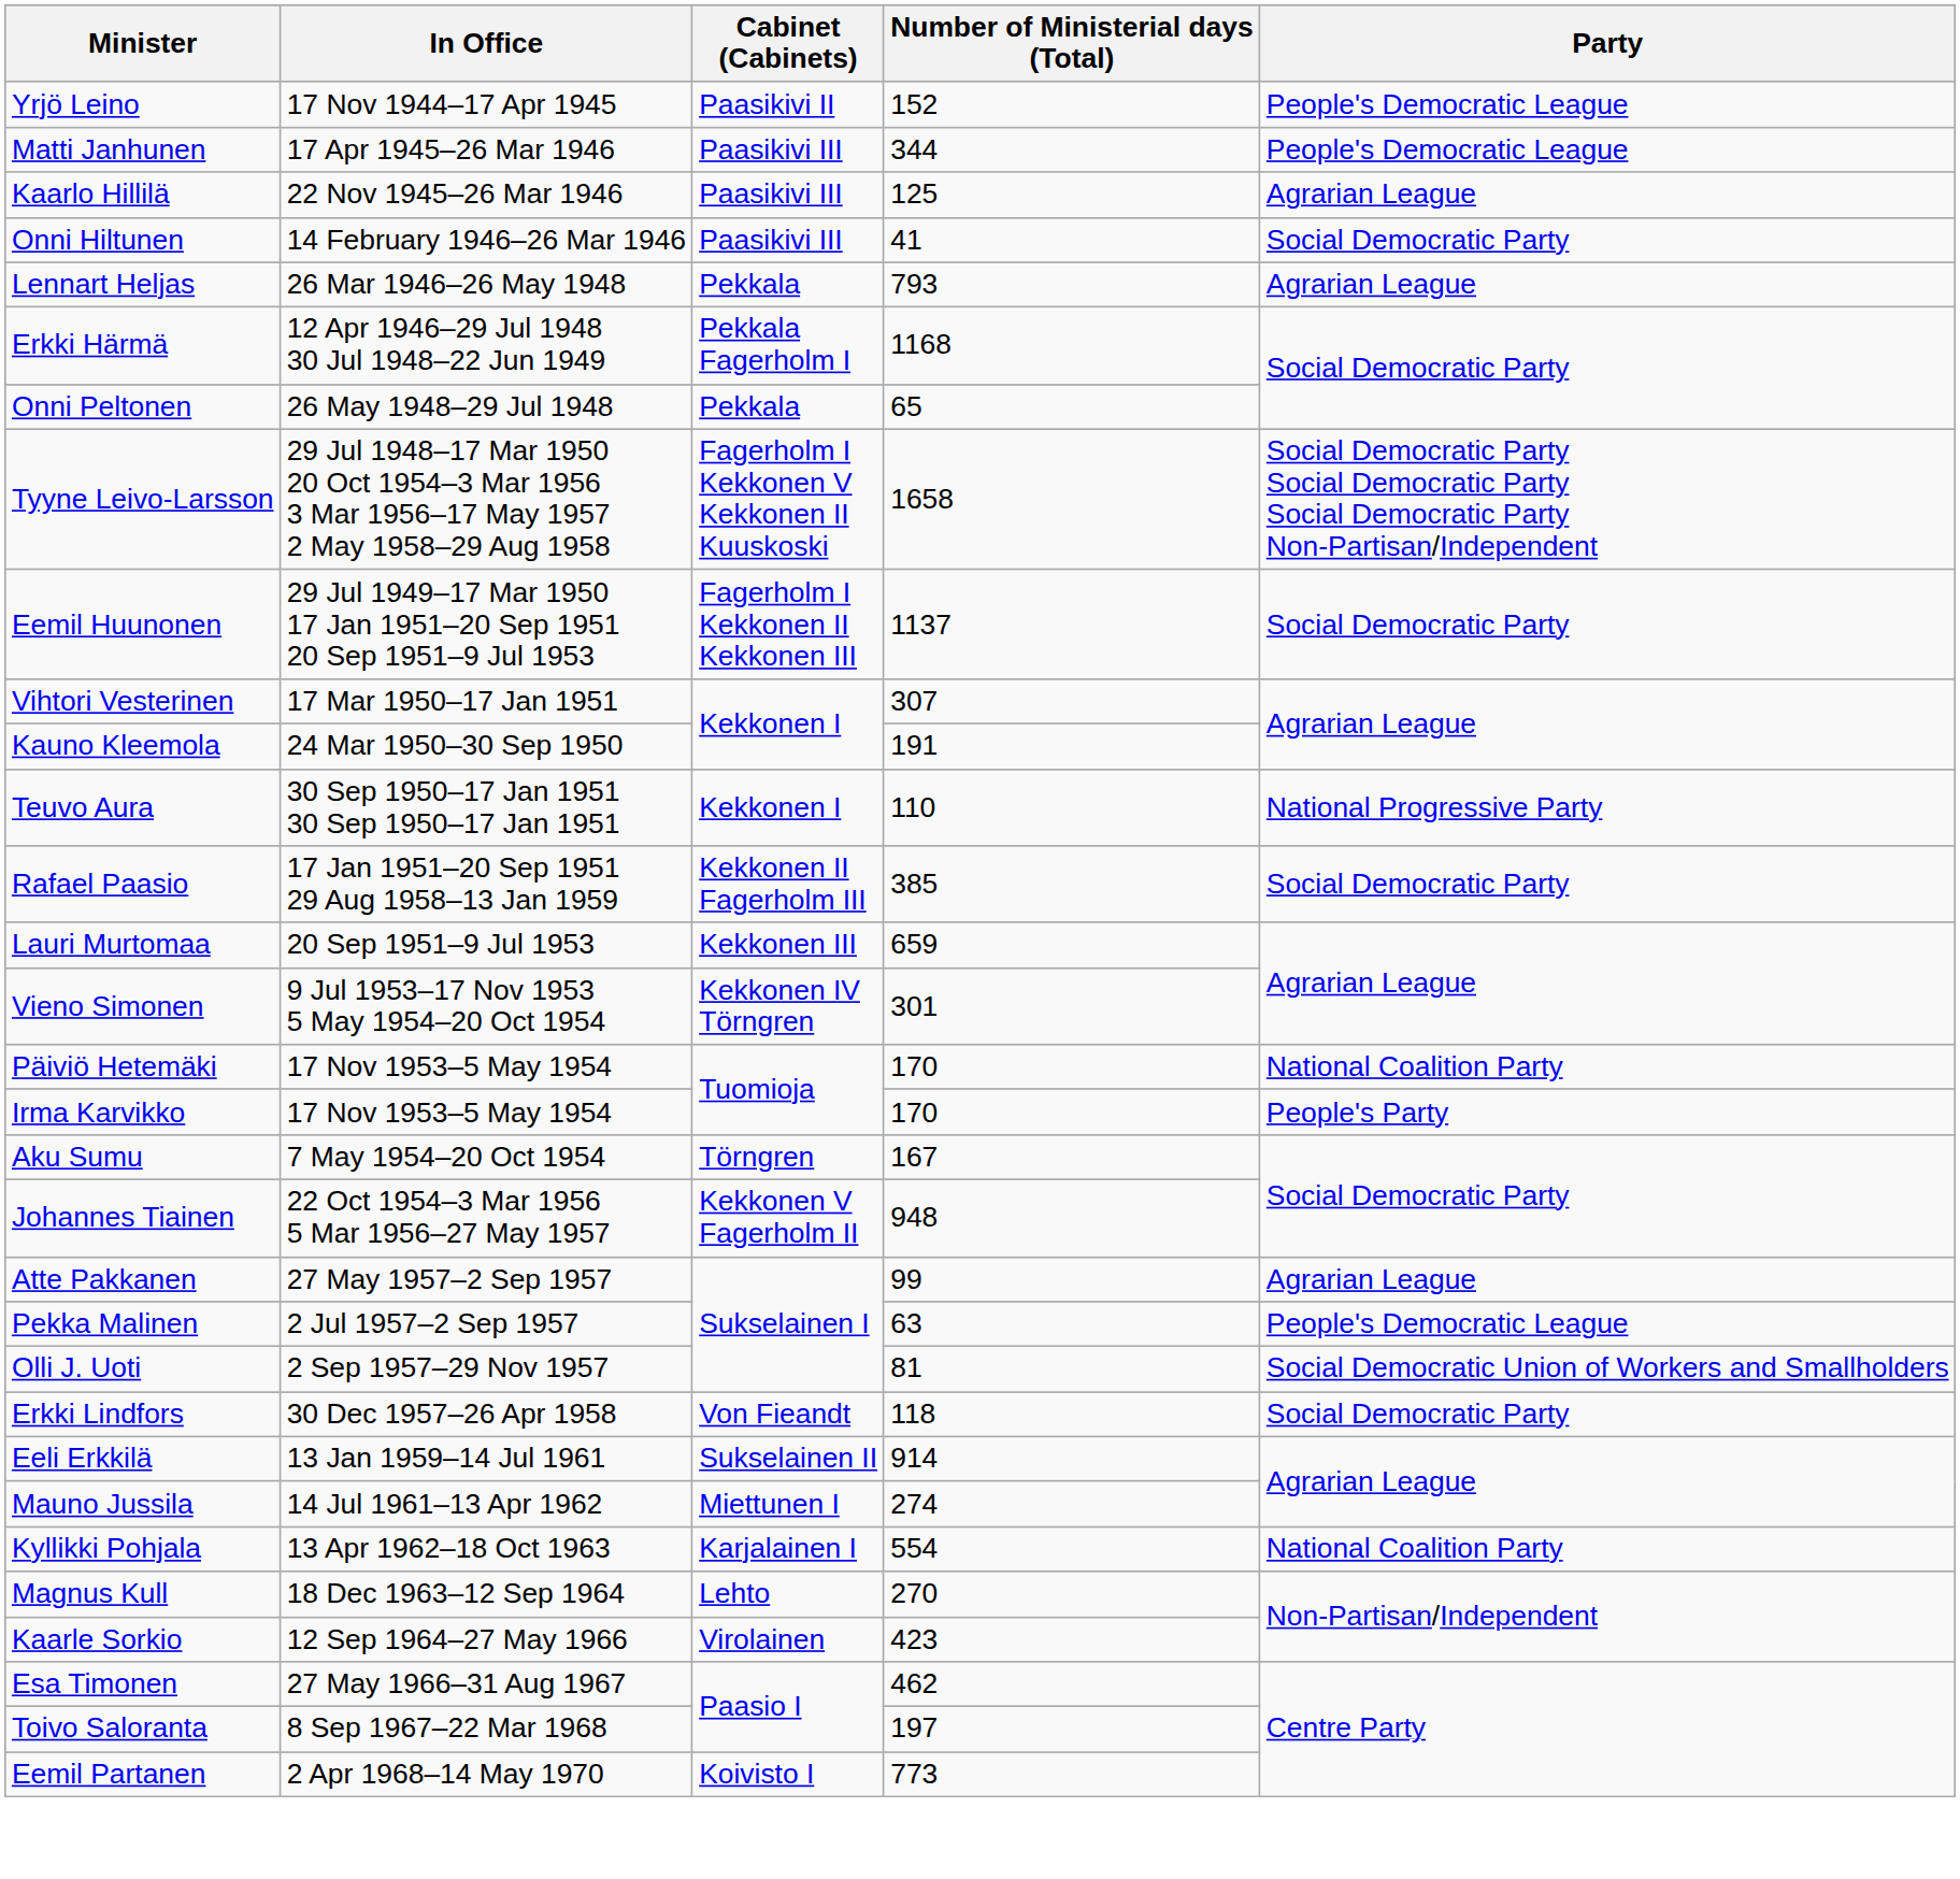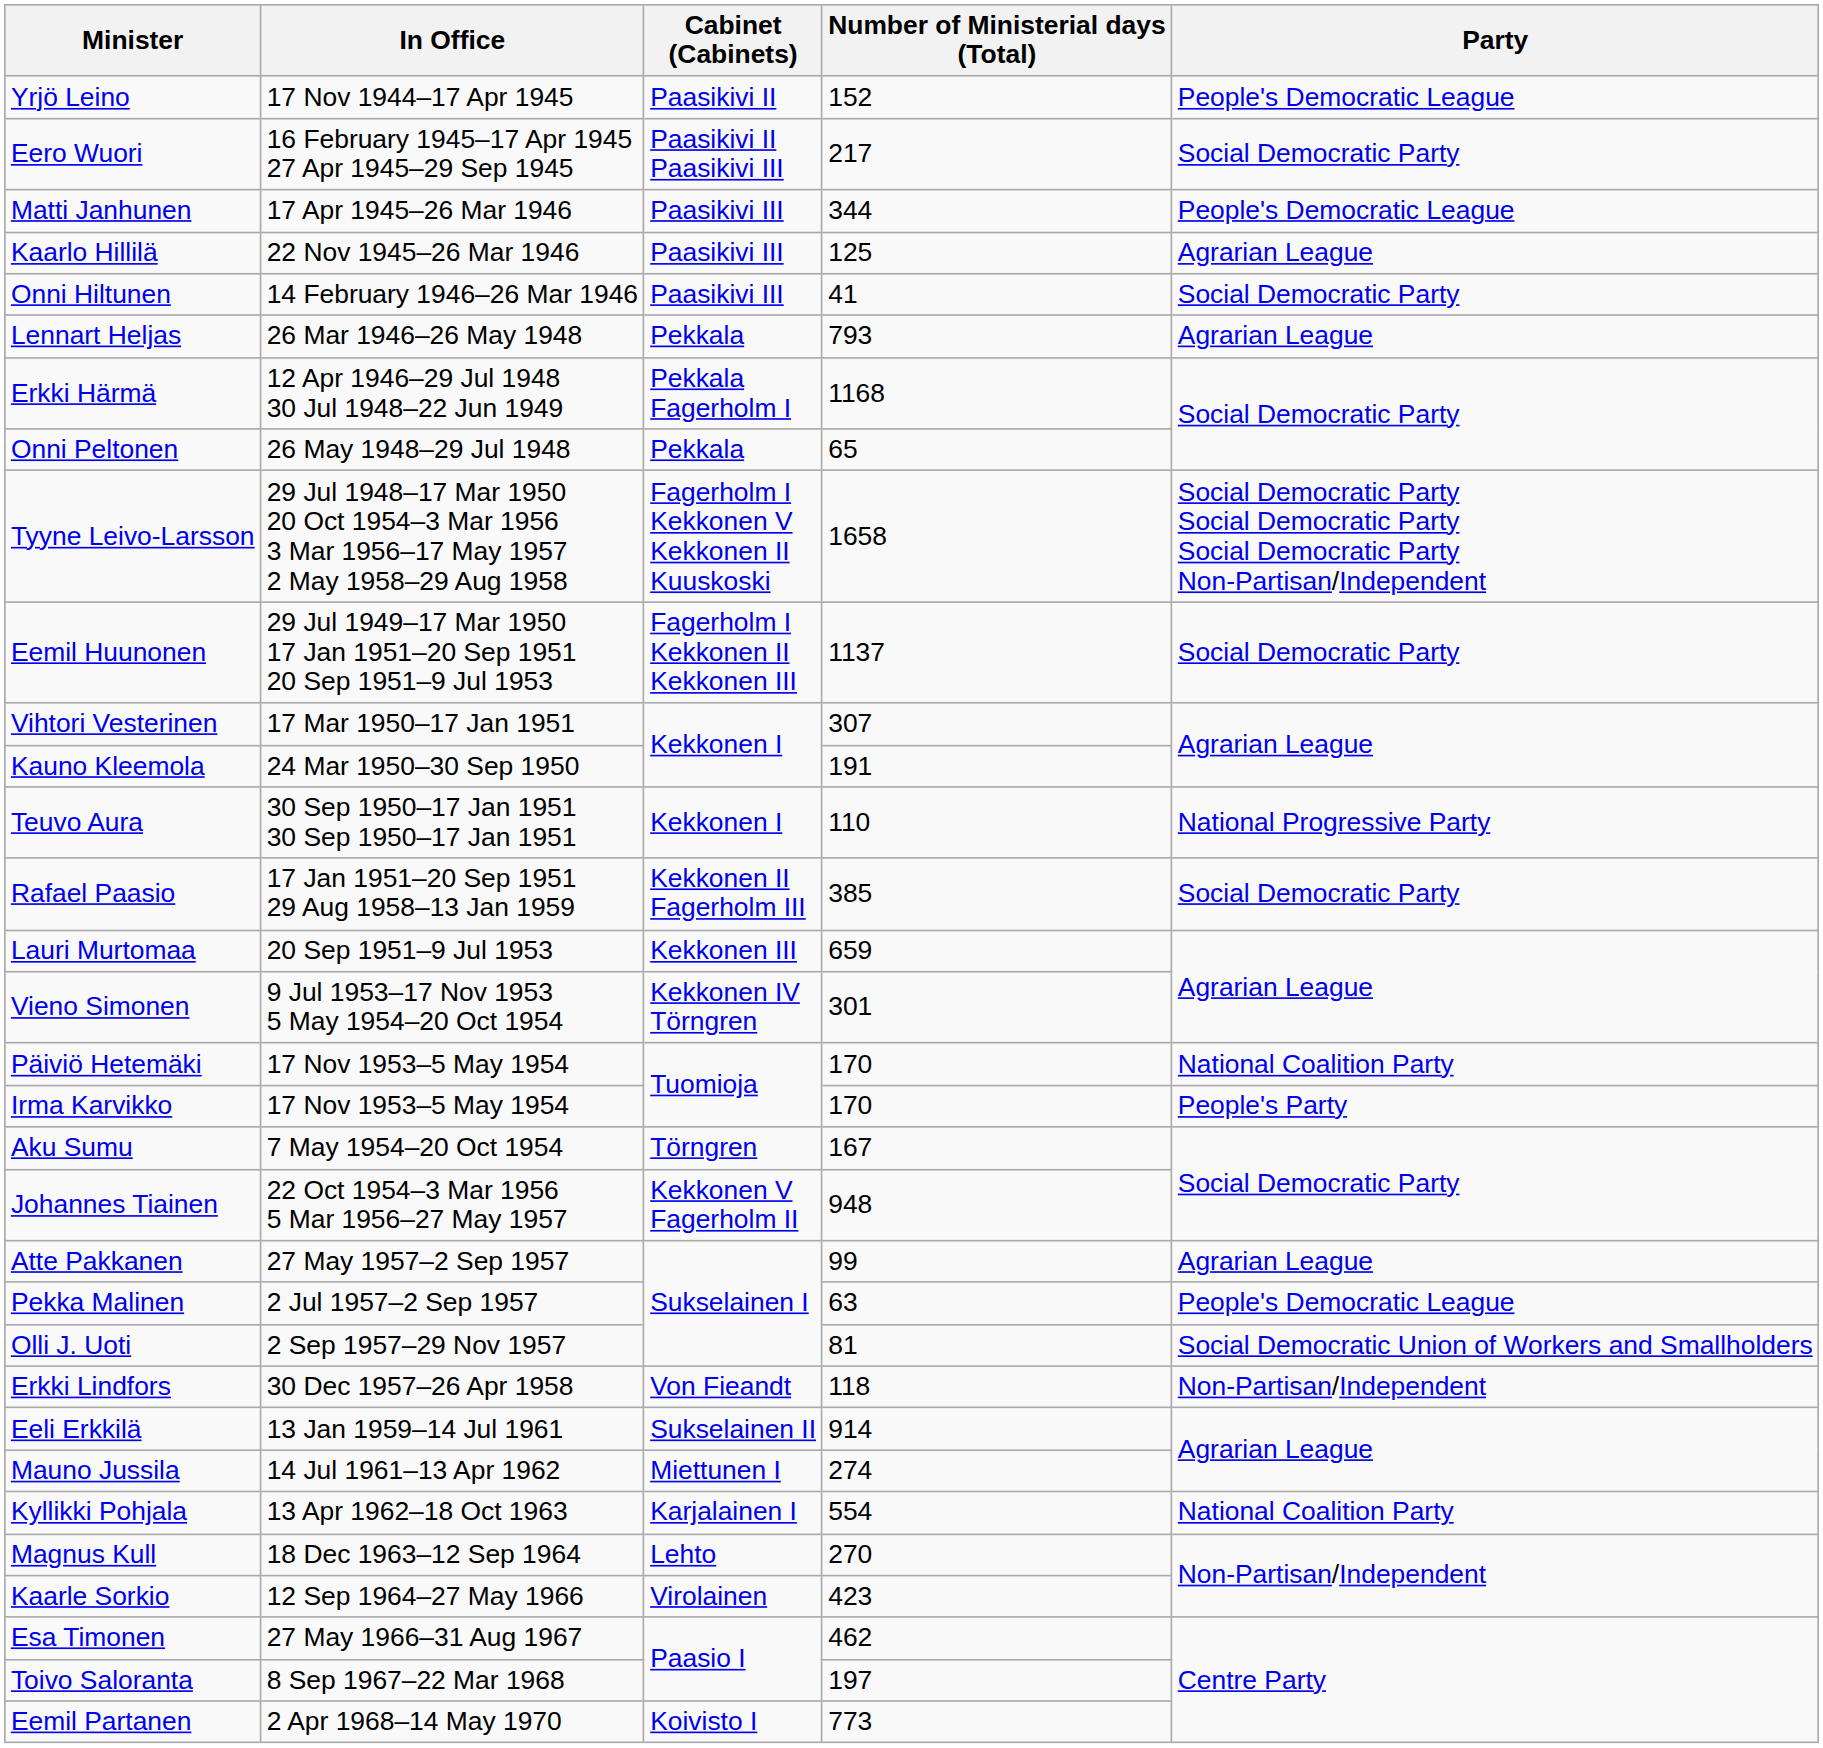 <table class="wikitable">
 <tr>
 <th>Minister</th>
 <th>In Office</th>
 <th>Cabinet<br>(Cabinets)</th>
 <th>Number of Ministerial days <br>(Total)</th>
 <th>Party</th>
 </tr>
 <tr>
 <td><a href='#'>Yrjö Leino</a></td>
 <td>17 Nov 1944–17 Apr 1945</td>
 <td><a href='#'>Paasikivi II</a></td>
 <td>152</td>
 <td><a href='#'>People's Democratic League</a></td>
+</tr>
+<tr>
+<td><a href='#'>Eero Wuori</a></td>
+<td>16  February 1945–17 Apr 1945<br> 27 Apr 1945–29 Sep 1945</td>
+<td><a href='#'>Paasikivi II</a><br> <a href='#'>Paasikivi III</a></td>
+<td>217</td>
+<td><a href='#'>Social Democratic Party</a></td>
 </tr>
 <tr>
 <td><a href='#'>Matti Janhunen</a></td>
 <td>17 Apr 1945–26  Mar  1946</td>
 <td><a href='#'>Paasikivi III</a></td>
 <td>344</td>
 <td><a href='#'>People's Democratic League</a></td>
 </tr>
 <tr>
 <td><a href='#'>Kaarlo Hillilä</a></td>
 <td>22 Nov 1945–26  Mar  1946</td>
 <td><a href='#'>Paasikivi III</a></td>
 <td>125</td>
 <td><a href='#'>Agrarian League</a></td>
 </tr>
 <tr>
 <td><a href='#'>Onni Hiltunen</a></td>
 <td>14  February 1946–26  Mar  1946</td>
 <td><a href='#'>Paasikivi III</a></td>
 <td>41</td>
 <td><a href='#'>Social Democratic Party</a></td>
 </tr>
 <tr>
 <td><a href='#'>Lennart Heljas</a></td>
 <td>26  Mar  1946–26 May 1948</td>
 <td><a href='#'>Pekkala</a></td>
 <td>793</td>
 <td><a href='#'>Agrarian League</a></td>
 </tr>
 <tr>
 <td><a href='#'>Erkki Härmä</a></td>
 <td>12 Apr 1946–29 Jul 1948<br>30 Jul 1948–22 Jun 1949</td>
 <td><a href='#'>Pekkala</a><br><a href='#'>Fagerholm I</a></td>
 <td>1168</td>
 <td rowspan=2><a href='#'>Social Democratic Party</a></td>
 </tr>
 <tr>
 <td><a href='#'>Onni Peltonen</a></td>
 <td>26 May 1948–29 Jul 1948</td>
 <td><a href='#'>Pekkala</a></td>
 <td>65</td>
 </tr>
 <tr>
 <td><a href='#'>Tyyne Leivo-Larsson</a></td>
 <td>29 Jul 1948–17  Mar  1950<br>20 Oct 1954–3  Mar  1956<br>3  Mar  1956–17 May 1957<br>2 May 1958–29 Aug 1958</td>
 <td><a href='#'>Fagerholm I</a><br><a href='#'>Kekkonen V</a><br><a href='#'>Kekkonen II</a><br><a href='#'>Kuuskoski</a></td>
 <td>1658</td>
 <td><a href='#'>Social Democratic Party</a><br><a href='#'>Social Democratic Party</a><br><a href='#'>Social Democratic Party</a><br><a href='#'>Non-Partisan</a>/<a href='#'>Independent</a></td>
 </tr>
 <tr>
 <td><a href='#'>Eemil Huunonen</a></td>
 <td>29 Jul 1949–17  Mar  1950<br>17 Jan 1951–20 Sep 1951<br>20 Sep 1951–9 Jul 1953</td>
 <td><a href='#'>Fagerholm I</a><br><a href='#'>Kekkonen II</a><br><a href='#'>Kekkonen III</a></td>
 <td>1137</td>
 <td><a href='#'>Social Democratic Party</a></td>
 </tr>
 <tr>
 <td><a href='#'>Vihtori Vesterinen</a></td>
 <td>17  Mar  1950–17 Jan 1951</td>
 <td rowspan=2><a href='#'>Kekkonen I</a></td>
 <td>307</td>
 <td rowspan=2><a href='#'>Agrarian League</a></td>
 </tr>
 <tr>
 <td><a href='#'>Kauno Kleemola</a></td>
 <td>24  Mar  1950–30 Sep 1950</td>
 <td>191</td>
 </tr>
 <tr>
 <td><a href='#'>Teuvo Aura</a></td>
 <td>30 Sep 1950–17 Jan 1951<br> 30 Sep 1950–17 Jan 1951</td>
 <td><a href='#'>Kekkonen I</a></td>
 <td>110</td>
 <td><a href='#'>National Progressive Party</a></td>
 </tr>
 <tr>
 <td><a href='#'>Rafael Paasio</a></td>
 <td>17 Jan 1951–20 Sep 1951<br>29 Aug 1958–13 Jan 1959</td>
 <td><a href='#'>Kekkonen II</a><br><a href='#'>Fagerholm III</a></td>
 <td>385</td>
 <td><a href='#'>Social Democratic Party</a></td>
 </tr>
 <tr>
 <td><a href='#'>Lauri Murtomaa</a></td>
 <td>20 Sep 1951–9 Jul 1953</td>
 <td><a href='#'>Kekkonen III</a></td>
 <td>659</td>
 <td rowspan=2><a href='#'>Agrarian League</a></td>
 </tr>
 <tr>
 <td><a href='#'>Vieno Simonen</a></td>
 <td>9 Jul 1953–17 Nov 1953<br>5 May 1954–20 Oct 1954</td>
 <td><a href='#'>Kekkonen IV</a><br><a href='#'>Törngren</a></td>
 <td>301</td>
 </tr>
 <tr>
 <td><a href='#'>Päiviö Hetemäki</a></td>
 <td>17 Nov 1953–5 May 1954</td>
 <td rowspan=2><a href='#'>Tuomioja</a></td>
 <td>170</td>
 <td><a href='#'>National Coalition Party</a></td>
 </tr>
 <tr>
 <td><a href='#'>Irma Karvikko</a></td>
 <td>17 Nov 1953–5 May 1954</td>
 <td>170</td>
 <td><a href='#'>People's Party</a></td>
 </tr>
 <tr>
 <td><a href='#'>Aku Sumu</a></td>
 <td>7 May 1954–20 Oct 1954</td>
 <td><a href='#'>Törngren</a></td>
 <td>167</td>
 <td rowspan=2><a href='#'>Social Democratic Party</a></td>
 </tr>
 <tr>
 <td><a href='#'>Johannes Tiainen</a></td>
 <td>22 Oct 1954–3  Mar  1956<br>5  Mar  1956–27 May 1957</td>
 <td><a href='#'>Kekkonen V</a><br><a href='#'>Fagerholm II</a></td>
 <td>948</td>
 </tr>
 <tr>
 <td><a href='#'>Atte Pakkanen</a></td>
 <td>27 May 1957–2 Sep 1957</td>
 <td rowspan=3><a href='#'>Sukselainen I</a></td>
 <td>99</td>
 <td><a href='#'>Agrarian League</a></td>
 </tr>
 <tr>
 <td><a href='#'>Pekka Malinen</a></td>
 <td>2 Jul 1957–2 Sep 1957</td>
 <td>63</td>
 <td><a href='#'>People's Democratic League</a></td>
 </tr>
 <tr>
 <td><a href='#'>Olli J. Uoti</a></td>
 <td>2 Sep 1957–29 Nov 1957</td>
 <td>81</td>
 <td><a href='#'>Social Democratic Union of Workers and Smallholders</a></td>
 </tr>
 <tr>
 <td><a href='#'>Erkki Lindfors</a></td>
 <td>30 Dec 1957–26 Apr 1958</td>
 <td><a href='#'>Von Fieandt</a></td>
 <td>118</td>
-<td><a href='#'>Social Democratic Party</a></td>
+<td><a href='#'>Non-Partisan</a>/<a href='#'>Independent</a></td>
 </tr>
 <tr>
 <td><a href='#'>Eeli Erkkilä</a></td>
 <td>13 Jan 1959–14 Jul 1961</td>
 <td><a href='#'>Sukselainen II</a></td>
 <td>914</td>
 <td rowspan=2><a href='#'>Agrarian League</a></td>
 </tr>
 <tr>
 <td><a href='#'>Mauno Jussila</a></td>
 <td>14 Jul 1961–13 Apr 1962</td>
 <td><a href='#'>Miettunen I</a></td>
 <td>274</td>
 </tr>
 <tr>
 <td><a href='#'>Kyllikki Pohjala</a></td>
 <td>13 Apr 1962–18 Oct 1963</td>
 <td><a href='#'>Karjalainen I</a></td>
 <td>554</td>
 <td><a href='#'>National Coalition Party</a></td>
 </tr>
 <tr>
 <td><a href='#'>Magnus Kull</a></td>
 <td>18 Dec 1963–12 Sep 1964</td>
 <td><a href='#'>Lehto</a></td>
 <td>270</td>
 <td rowspan=2><a href='#'>Non-Partisan</a>/<a href='#'>Independent</a></td>
 </tr>
 <tr>
 <td><a href='#'>Kaarle Sorkio</a></td>
 <td>12 Sep 1964–27 May 1966</td>
 <td><a href='#'>Virolainen</a></td>
 <td>423</td>
 </tr>
 <tr>
 <td><a href='#'>Esa Timonen</a></td>
 <td>27 May 1966–31 Aug 1967</td>
 <td rowspan=2><a href='#'>Paasio I</a></td>
 <td>462</td>
 <td rowspan=3><a href='#'>Centre Party</a></td>
 </tr>
 <tr>
 <td><a href='#'>Toivo Saloranta</a></td>
 <td>8 Sep 1967–22  Mar  1968</td>
 <td>197</td>
 </tr>
 <tr>
 <td><a href='#'>Eemil Partanen</a></td>
 <td>2 Apr 1968–14 May 1970</td>
 <td><a href='#'>Koivisto I</a></td>
 <td>773</td>
 </tr>
 </table>
